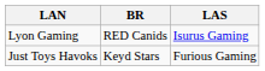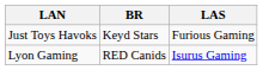 <table class="wikitable">
 <tr>
 <th>LAN</th>
 <th>BR</th>
 <th>LAS</th>
 </tr>
 <tr>
+<td>Just Toys Havoks</td>
+<td>Keyd Stars</td>
+<td>Furious Gaming</td>
+</tr>
+<tr>
 <td>Lyon Gaming</td>
 <td>RED Canids</td>
 <td><a href='#'>Isurus Gaming</a></td>
 </tr>
-<tr>
-<td>Just Toys Havoks</td>
-<td>Keyd Stars</td>
-<td>Furious Gaming</td>
-</tr>
 </table>
